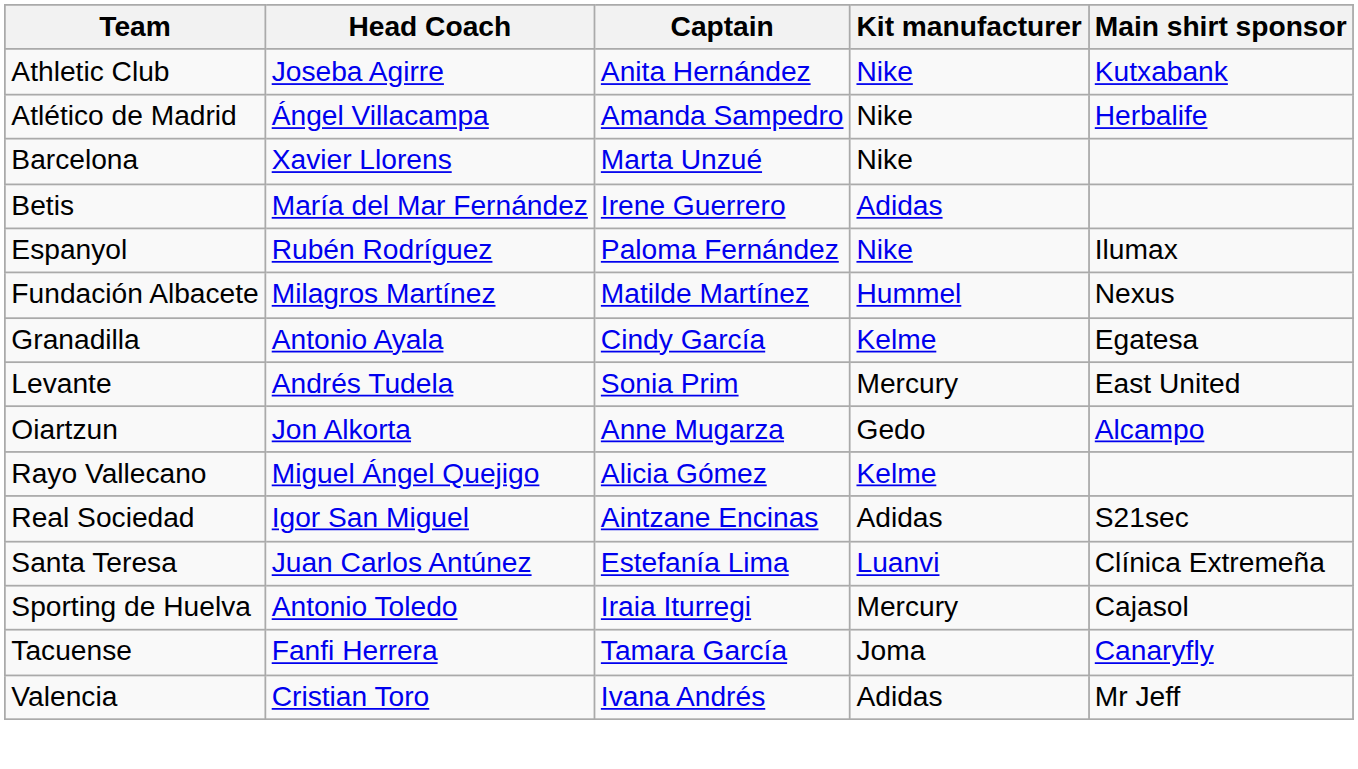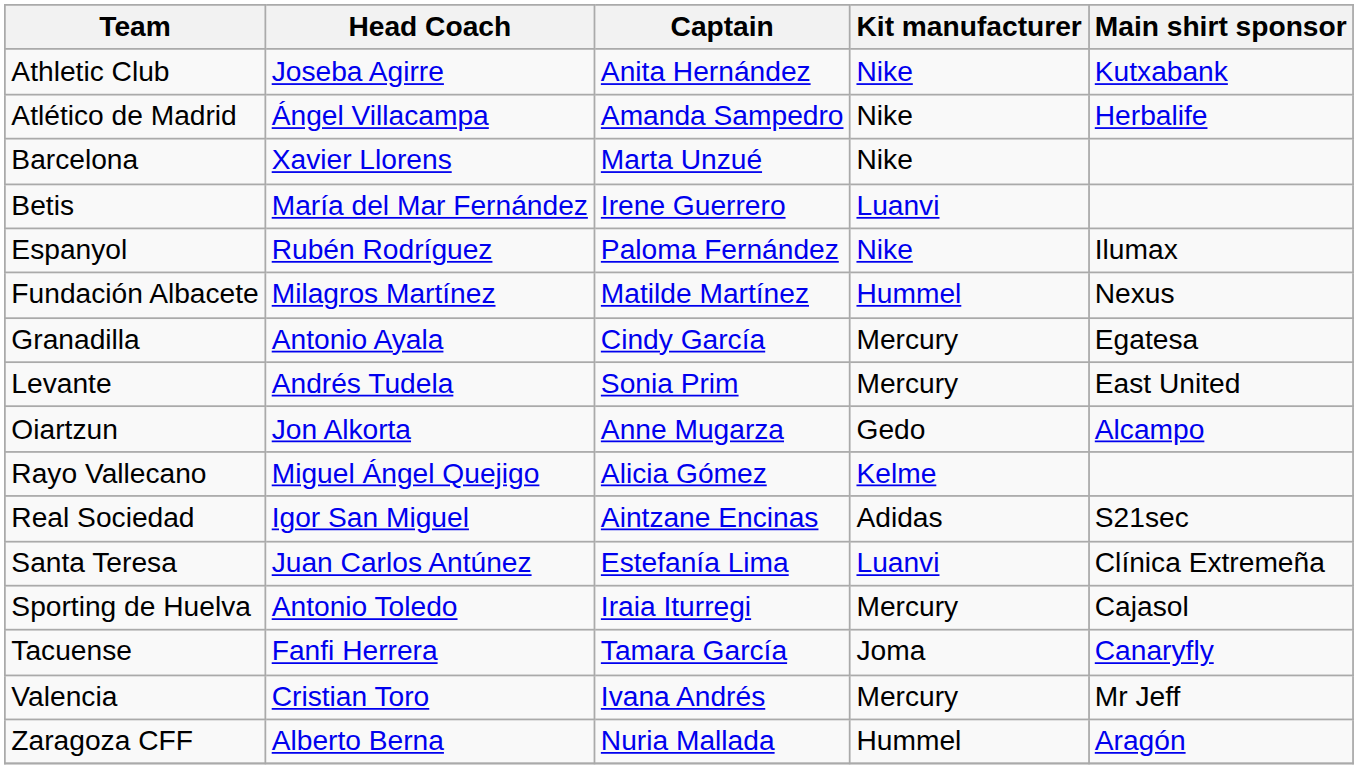 <table class="wikitable sortable" style="text-align: left;">
 <tr>
 <th>Team</th>
 <th>Head Coach</th>
 <th>Captain</th>
 <th>Kit manufacturer</th>
 <th>Main shirt sponsor</th>
 </tr>
 <tr>
 <td>Athletic Club</td>
 <td><a href='#'>Joseba Agirre</a></td>
 <td><a href='#'>Anita Hernández</a></td>
 <td><a href='#'>Nike</a></td>
 <td><a href='#'>Kutxabank</a></td>
 </tr>
 <tr>
 <td>Atlético de Madrid</td>
 <td><a href='#'>Ángel Villacampa</a></td>
 <td><a href='#'>Amanda Sampedro</a></td>
 <td>Nike</td>
 <td><a href='#'>Herbalife</a></td>
 </tr>
 <tr>
 <td>Barcelona</td>
 <td><a href='#'>Xavier Llorens</a></td>
 <td><a href='#'>Marta Unzué</a></td>
 <td>Nike</td>
 <td></td>
 </tr>
 <tr>
 <td>Betis</td>
 <td><a href='#'>María del Mar Fernández</a></td>
 <td><a href='#'>Irene Guerrero</a></td>
-<td><a href='#'>Adidas</a></td>
+<td><a href='#'>Luanvi</a></td>
 <td></td>
 </tr>
 <tr>
 <td>Espanyol</td>
 <td><a href='#'>Rubén Rodríguez</a></td>
 <td><a href='#'>Paloma Fernández</a></td>
 <td><a href='#'>Nike</a></td>
 <td>Ilumax</td>
 </tr>
 <tr>
 <td>Fundación Albacete</td>
 <td><a href='#'>Milagros Martínez</a></td>
 <td><a href='#'>Matilde Martínez</a></td>
 <td><a href='#'>Hummel</a></td>
 <td>Nexus</td>
 </tr>
 <tr>
 <td>Granadilla</td>
 <td><a href='#'>Antonio Ayala</a></td>
 <td><a href='#'>Cindy García</a></td>
-<td><a href='#'>Kelme</a></td>
+<td>Mercury</td>
 <td>Egatesa</td>
 </tr>
 <tr>
 <td>Levante</td>
 <td><a href='#'>Andrés Tudela</a></td>
 <td><a href='#'>Sonia Prim</a></td>
 <td>Mercury</td>
 <td>East United</td>
 </tr>
 <tr>
 <td>Oiartzun</td>
 <td><a href='#'>Jon Alkorta</a></td>
 <td><a href='#'>Anne Mugarza</a></td>
 <td>Gedo</td>
 <td><a href='#'>Alcampo</a></td>
 </tr>
 <tr>
 <td>Rayo Vallecano</td>
 <td><a href='#'>Miguel Ángel Quejigo</a></td>
 <td><a href='#'>Alicia Gómez</a></td>
 <td><a href='#'>Kelme</a></td>
 <td></td>
 </tr>
 <tr>
 <td>Real Sociedad</td>
 <td><a href='#'>Igor San Miguel</a></td>
 <td><a href='#'>Aintzane Encinas</a></td>
 <td>Adidas</td>
 <td>S21sec</td>
 </tr>
 <tr>
 <td>Santa Teresa</td>
 <td><a href='#'>Juan Carlos Antúnez</a></td>
 <td><a href='#'>Estefanía Lima</a></td>
 <td><a href='#'>Luanvi</a></td>
 <td>Clínica Extremeña</td>
 </tr>
 <tr>
 <td>Sporting de Huelva</td>
 <td><a href='#'>Antonio Toledo</a></td>
 <td><a href='#'>Iraia Iturregi</a></td>
 <td>Mercury</td>
 <td>Cajasol</td>
 </tr>
 <tr>
 <td>Tacuense</td>
 <td><a href='#'>Fanfi Herrera</a></td>
 <td><a href='#'>Tamara García</a></td>
 <td>Joma</td>
 <td><a href='#'>Canaryfly</a></td>
 </tr>
 <tr>
 <td>Valencia</td>
 <td><a href='#'>Cristian Toro</a></td>
 <td><a href='#'>Ivana Andrés</a></td>
-<td>Adidas</td>
+<td>Mercury</td>
 <td>Mr Jeff</td>
+</tr>
+<tr>
+<td>Zaragoza CFF</td>
+<td><a href='#'>Alberto Berna</a></td>
+<td><a href='#'>Nuria Mallada</a></td>
+<td>Hummel</td>
+<td><a href='#'>Aragón</a></td>
 </tr>
 <tr>
 </tr>
 </table>
